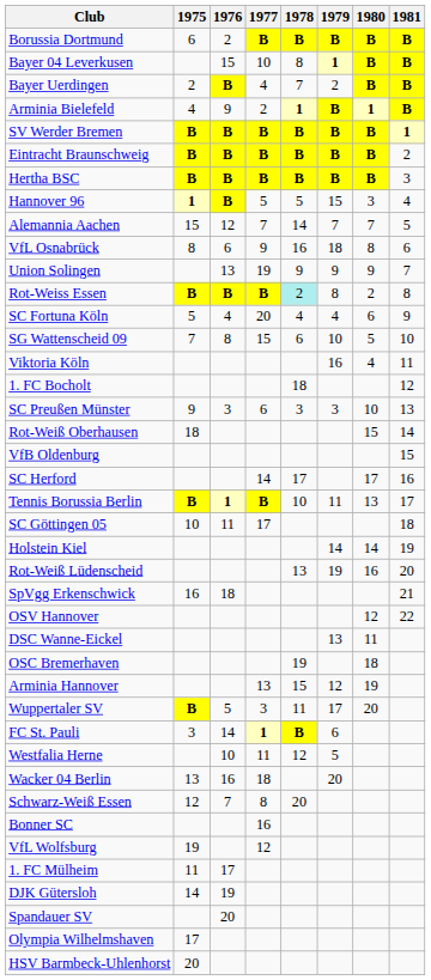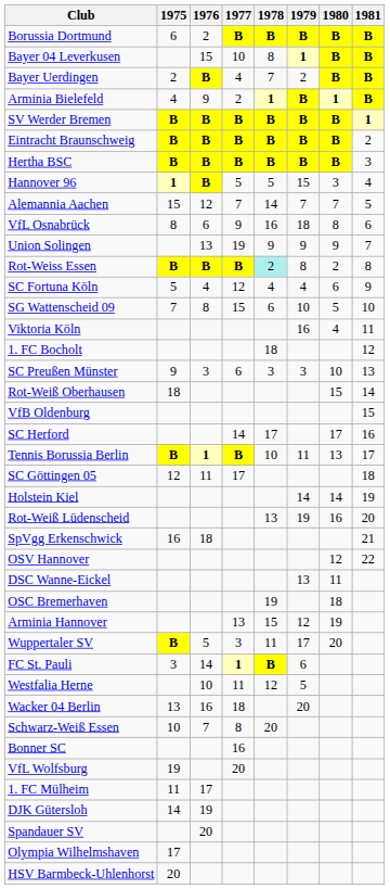 <table class="wikitable">
 <tr>
 <th>Club</th>
 <th>1975</th>
 <th>1976</th>
 <th>1977</th>
 <th>1978</th>
 <th>1979</th>
 <th>1980</th>
 <th>1981</th>
 </tr>
 <tr align="center">
 <td align="left"><a href='#'>Borussia Dortmund</a></td>
 <td>6</td>
 <td>2</td>
 <td bgcolor="#FFFF00"><strong>B</strong></td>
 <td bgcolor="#FFFF00"><strong>B</strong></td>
 <td bgcolor="#FFFF00"><strong>B</strong></td>
 <td bgcolor="#FFFF00"><strong>B</strong></td>
 <td bgcolor="#FFFF00"><strong>B</strong></td>
 </tr>
 <tr align="center">
 <td align="left"><a href='#'>Bayer 04 Leverkusen</a></td>
 <td></td>
 <td>15</td>
 <td>10</td>
 <td>8</td>
 <td bgcolor="#ffffbf"><strong>1</strong></td>
 <td bgcolor="#FFFF00"><strong>B</strong></td>
 <td bgcolor="#FFFF00"><strong>B</strong></td>
 </tr>
 <tr align="center">
 <td align="left"><a href='#'>Bayer Uerdingen</a></td>
 <td>2</td>
 <td bgcolor="#FFFF00"><strong>B</strong></td>
 <td>4</td>
 <td>7</td>
 <td>2</td>
 <td bgcolor="#FFFF00"><strong>B</strong></td>
 <td bgcolor="#FFFF00"><strong>B</strong></td>
 </tr>
 <tr align="center">
 <td align="left"><a href='#'>Arminia Bielefeld</a></td>
 <td>4</td>
 <td>9</td>
 <td>2</td>
 <td bgcolor="#ffffbf"><strong>1</strong></td>
 <td bgcolor="#FFFF00"><strong>B</strong></td>
 <td bgcolor="#ffffbf"><strong>1</strong></td>
 <td bgcolor="#FFFF00"><strong>B</strong></td>
 </tr>
 <tr align="center">
 <td align="left"><a href='#'>SV Werder Bremen</a></td>
 <td bgcolor="#FFFF00"><strong>B</strong></td>
 <td bgcolor="#FFFF00"><strong>B</strong></td>
 <td bgcolor="#FFFF00"><strong>B</strong></td>
 <td bgcolor="#FFFF00"><strong>B</strong></td>
 <td bgcolor="#FFFF00"><strong>B</strong></td>
 <td bgcolor="#FFFF00"><strong>B</strong></td>
 <td bgcolor="#ffffbf"><strong>1</strong></td>
 </tr>
 <tr align="center">
 <td align="left"><a href='#'>Eintracht Braunschweig</a></td>
 <td bgcolor="#FFFF00"><strong>B</strong></td>
 <td bgcolor="#FFFF00"><strong>B</strong></td>
 <td bgcolor="#FFFF00"><strong>B</strong></td>
 <td bgcolor="#FFFF00"><strong>B</strong></td>
 <td bgcolor="#FFFF00"><strong>B</strong></td>
 <td bgcolor="#FFFF00"><strong>B</strong></td>
 <td>2</td>
 </tr>
 <tr align="center">
 <td align="left"><a href='#'>Hertha BSC</a></td>
 <td bgcolor="#FFFF00"><strong>B</strong></td>
 <td bgcolor="#FFFF00"><strong>B</strong></td>
 <td bgcolor="#FFFF00"><strong>B</strong></td>
 <td bgcolor="#FFFF00"><strong>B</strong></td>
 <td bgcolor="#FFFF00"><strong>B</strong></td>
 <td bgcolor="#FFFF00"><strong>B</strong></td>
 <td>3</td>
 </tr>
 <tr align="center">
 <td align="left"><a href='#'>Hannover 96</a></td>
 <td bgcolor="#ffffbf"><strong>1</strong></td>
 <td bgcolor="#FFFF00"><strong>B</strong></td>
 <td>5</td>
 <td>5</td>
 <td>15</td>
 <td>3</td>
 <td>4</td>
 </tr>
 <tr align="center">
 <td align="left"><a href='#'>Alemannia Aachen</a></td>
 <td>15</td>
 <td>12</td>
 <td>7</td>
 <td>14</td>
 <td>7</td>
 <td>7</td>
 <td>5</td>
 </tr>
 <tr align="center">
 <td align="left"><a href='#'>VfL Osnabrück</a></td>
 <td>8</td>
 <td>6</td>
 <td>9</td>
 <td>16</td>
 <td>18</td>
 <td>8</td>
 <td>6</td>
 </tr>
 <tr align="center">
 <td align="left"><a href='#'>Union Solingen</a></td>
 <td></td>
 <td>13</td>
 <td>19</td>
 <td>9</td>
 <td>9</td>
 <td>9</td>
 <td>7</td>
 </tr>
 <tr align="center">
 <td align="left"><a href='#'>Rot-Weiss Essen</a></td>
 <td bgcolor="#FFFF00"><strong>B</strong></td>
 <td bgcolor="#FFFF00"><strong>B</strong></td>
 <td bgcolor="#FFFF00"><strong>B</strong></td>
 <td style="background: paleturquoise;">2</td>
 <td>8</td>
 <td>2</td>
 <td>8</td>
 </tr>
 <tr align="center">
 <td align="left"><a href='#'>SC Fortuna Köln</a></td>
 <td>5</td>
 <td>4</td>
-<td>20</td>
+<td>12</td>
 <td>4</td>
 <td>4</td>
 <td>6</td>
 <td>9</td>
 </tr>
 <tr align="center">
 <td align="left"><a href='#'>SG Wattenscheid 09</a></td>
 <td>7</td>
 <td>8</td>
 <td>15</td>
 <td>6</td>
 <td>10</td>
 <td>5</td>
 <td>10</td>
 </tr>
 <tr align="center">
 <td align="left"><a href='#'>Viktoria Köln</a></td>
 <td></td>
 <td></td>
 <td></td>
 <td></td>
 <td>16</td>
 <td>4</td>
 <td>11</td>
 </tr>
 <tr align="center">
 <td align="left"><a href='#'>1. FC Bocholt</a></td>
 <td></td>
 <td></td>
 <td></td>
 <td>18</td>
 <td></td>
 <td></td>
 <td>12</td>
 </tr>
 <tr align="center">
 <td align="left"><a href='#'>SC Preußen Münster</a></td>
 <td>9</td>
 <td>3</td>
 <td>6</td>
 <td>3</td>
 <td>3</td>
 <td>10</td>
 <td>13</td>
 </tr>
 <tr align="center">
 <td align="left"><a href='#'>Rot-Weiß Oberhausen</a></td>
 <td>18</td>
 <td></td>
 <td></td>
 <td></td>
 <td></td>
 <td>15</td>
 <td>14</td>
 </tr>
 <tr align="center">
 <td align="left"><a href='#'>VfB Oldenburg</a></td>
 <td></td>
 <td></td>
 <td></td>
 <td></td>
 <td></td>
 <td></td>
 <td>15</td>
 </tr>
 <tr align="center">
 <td align="left"><a href='#'>SC Herford</a></td>
 <td></td>
 <td></td>
 <td>14</td>
 <td>17</td>
 <td></td>
 <td>17</td>
 <td>16</td>
 </tr>
 <tr align="center">
 <td align="left"><a href='#'>Tennis Borussia Berlin</a></td>
 <td bgcolor="#FFFF00"><strong>B</strong></td>
 <td bgcolor="#ffffbf"><strong>1</strong></td>
 <td bgcolor="#FFFF00"><strong>B</strong></td>
 <td>10</td>
 <td>11</td>
 <td>13</td>
 <td>17</td>
 </tr>
 <tr align="center">
 <td align="left"><a href='#'>SC Göttingen 05</a></td>
-<td>10</td>
+<td>12</td>
 <td>11</td>
 <td>17</td>
 <td></td>
 <td></td>
 <td></td>
 <td>18</td>
 </tr>
 <tr align="center">
 <td align="left"><a href='#'>Holstein Kiel</a></td>
 <td></td>
 <td></td>
 <td></td>
 <td></td>
 <td>14</td>
 <td>14</td>
 <td>19</td>
 </tr>
 <tr align="center">
 <td align="left"><a href='#'>Rot-Weiß Lüdenscheid</a></td>
 <td></td>
 <td></td>
 <td></td>
 <td>13</td>
 <td>19</td>
 <td>16</td>
 <td>20</td>
 </tr>
 <tr align="center">
 <td align="left"><a href='#'>SpVgg Erkenschwick</a></td>
 <td>16</td>
 <td>18</td>
 <td></td>
 <td></td>
 <td></td>
 <td></td>
 <td>21</td>
 </tr>
 <tr align="center">
 <td align="left"><a href='#'>OSV Hannover</a></td>
 <td></td>
 <td></td>
 <td></td>
 <td></td>
 <td></td>
 <td>12</td>
 <td>22</td>
 </tr>
 <tr align="center">
 <td align="left"><a href='#'>DSC Wanne-Eickel</a></td>
 <td></td>
 <td></td>
 <td></td>
 <td></td>
 <td>13</td>
 <td>11</td>
 <td></td>
 </tr>
 <tr align="center">
 <td align="left"><a href='#'>OSC Bremerhaven</a></td>
 <td></td>
 <td></td>
 <td></td>
 <td>19</td>
 <td></td>
 <td>18</td>
 <td></td>
 </tr>
 <tr align="center">
 <td align="left"><a href='#'>Arminia Hannover</a></td>
 <td></td>
 <td></td>
 <td>13</td>
 <td>15</td>
 <td>12</td>
 <td>19</td>
 <td></td>
 </tr>
 <tr align="center">
 <td align="left"><a href='#'>Wuppertaler SV</a></td>
 <td bgcolor="#FFFF00"><strong>B</strong></td>
 <td>5</td>
 <td>3</td>
 <td>11</td>
 <td>17</td>
 <td>20</td>
 <td></td>
 </tr>
 <tr align="center">
 <td align="left"><a href='#'>FC St. Pauli</a></td>
 <td>3</td>
 <td>14</td>
 <td bgcolor="#ffffbf"><strong>1</strong></td>
 <td bgcolor="#FFFF00"><strong>B</strong></td>
 <td>6</td>
 <td></td>
 <td></td>
 </tr>
 <tr align="center">
 <td align="left"><a href='#'>Westfalia Herne</a></td>
 <td></td>
 <td>10</td>
 <td>11</td>
 <td>12</td>
 <td>5</td>
 <td></td>
 <td></td>
 </tr>
 <tr align="center">
 <td align="left"><a href='#'>Wacker 04 Berlin</a></td>
 <td>13</td>
 <td>16</td>
 <td>18</td>
 <td></td>
 <td>20</td>
 <td></td>
 <td></td>
 </tr>
 <tr align="center">
 <td align="left"><a href='#'>Schwarz-Weiß Essen</a></td>
-<td>12</td>
+<td>10</td>
 <td>7</td>
 <td>8</td>
 <td>20</td>
 <td></td>
 <td></td>
 <td></td>
 </tr>
 <tr align="center">
 <td align="left"><a href='#'>Bonner SC</a></td>
 <td></td>
 <td></td>
 <td>16</td>
 <td></td>
 <td></td>
 <td></td>
 <td></td>
 </tr>
 <tr align="center">
 <td align="left"><a href='#'>VfL Wolfsburg</a></td>
 <td>19</td>
 <td></td>
-<td>12</td>
+<td>20</td>
 <td></td>
 <td></td>
 <td></td>
 <td></td>
 </tr>
 <tr align="center">
 <td align="left"><a href='#'>1. FC Mülheim</a></td>
 <td>11</td>
 <td>17</td>
 <td></td>
 <td></td>
 <td></td>
 <td></td>
 <td></td>
 </tr>
 <tr align="center">
 <td align="left"><a href='#'>DJK Gütersloh</a></td>
 <td>14</td>
 <td>19</td>
 <td></td>
 <td></td>
 <td></td>
 <td></td>
 <td></td>
 </tr>
 <tr align="center">
 <td align="left"><a href='#'>Spandauer SV</a></td>
 <td></td>
 <td>20</td>
 <td></td>
 <td></td>
 <td></td>
 <td></td>
 <td></td>
 </tr>
 <tr align="center">
 <td align="left"><a href='#'>Olympia Wilhelmshaven</a></td>
 <td>17</td>
 <td></td>
 <td></td>
 <td></td>
 <td></td>
 <td></td>
 <td></td>
 </tr>
 <tr align="center">
 <td align="left"><a href='#'>HSV Barmbeck-Uhlenhorst</a></td>
 <td>20</td>
 <td></td>
 <td></td>
 <td></td>
 <td></td>
 <td></td>
 <td></td>
 </tr>
 </table>
